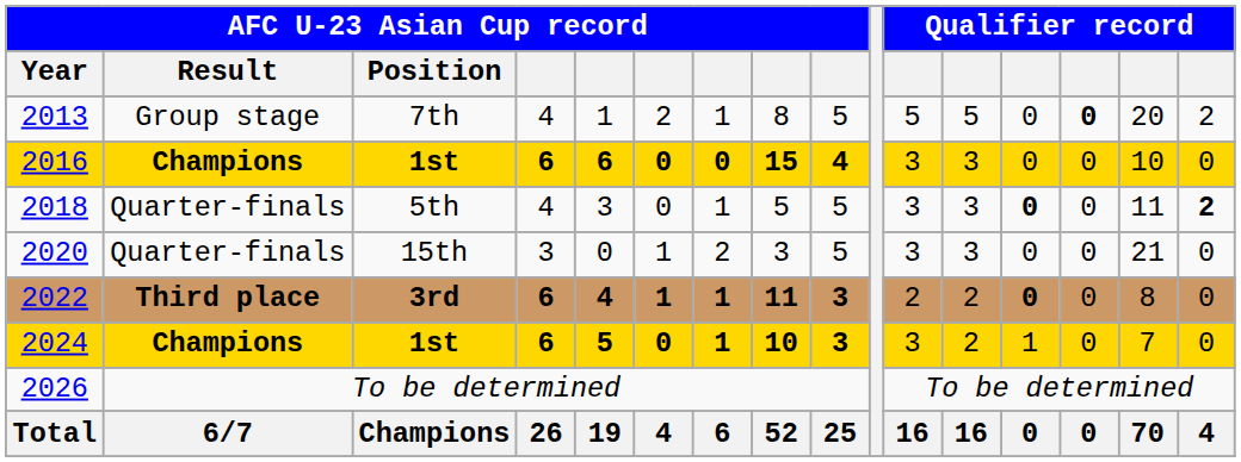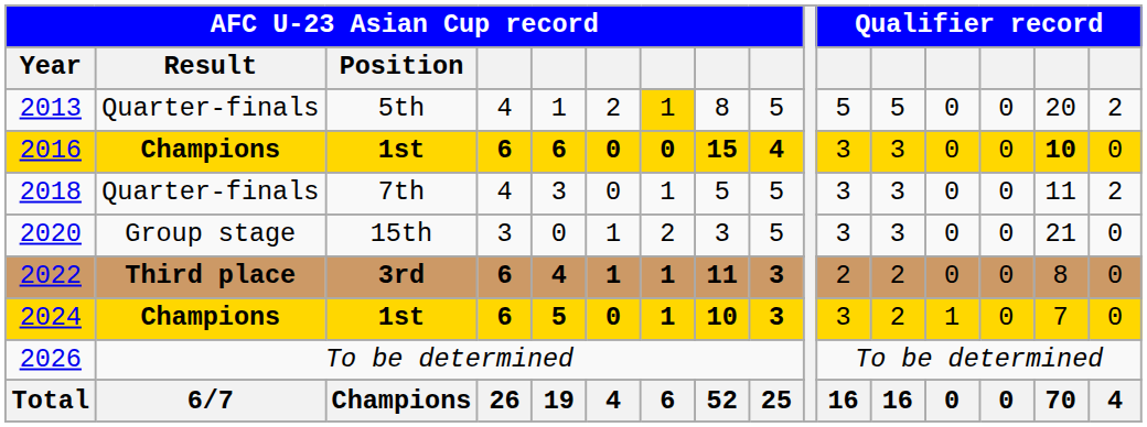 <table class="wikitable" style="text-align: center;font-size:95%;">
 <tr>
 <th colspan="9"style=background:blue;color:white>AFC U-23 Asian Cup record</th>
 <th rowspan="26"></th>
 <th colspan="6"style=background:blue;color:white>Qualifier record</th>
 </tr>
 <tr>
 <th>Year</th>
 <th>Result</th>
 <th>Position</th>
 <th width=20></th>
 <th width=20></th>
 <th width=20></th>
 <th width=20></th>
 <th width=20></th>
 <th width=20></th>
 <th width=20></th>
 <th width=20></th>
 <th width=20></th>
 <th width=20></th>
 <th width=20></th>
 <th width=20></th>
 </tr>
 <tr>
 <td> <a href='#'>2013</a></td>
-<td>Group stage</td>
-<td>7th</td>
+<td>Quarter-finals</td>
+<td>5th</td>
 <td>4</td>
 <td>1</td>
 <td>2</td>
-<td>1</td>
+<td style="background: gold;">1</td>
 <td>8</td>
 <td>5</td>
 <td>5</td>
 <td>5</td>
 <td>0</td>
-<td><strong>0</strong></td>
+<td>0</td>
 <td>20</td>
 <td>2</td>
 </tr>
 <tr bgcolor=gold>
 <td> <a href='#'>2016</a></td>
 <td><strong>Champions</strong></td>
 <td><strong>1st</strong></td>
 <td><strong>6</strong></td>
 <td><strong>6</strong></td>
 <td><strong>0</strong></td>
 <td><strong>0</strong></td>
 <td><strong>15</strong></td>
 <td><strong>4</strong></td>
 <td>3</td>
 <td>3</td>
 <td>0</td>
 <td>0</td>
-<td>10</td>
+<td><strong>10</strong></td>
 <td>0</td>
 </tr>
 <tr>
 <td> <a href='#'>2018</a></td>
 <td>Quarter-finals</td>
-<td>5th</td>
+<td>7th</td>
 <td>4</td>
 <td>3</td>
 <td>0</td>
 <td>1</td>
 <td>5</td>
 <td>5</td>
 <td>3</td>
 <td>3</td>
-<td><strong>0</strong></td>
+<td>0</td>
 <td>0</td>
 <td>11</td>
-<td><strong>2</strong></td>
+<td>2</td>
 </tr>
 <tr>
 <td> <a href='#'>2020</a></td>
-<td>Quarter-finals</td>
+<td>Group stage</td>
 <td>15th</td>
 <td>3</td>
 <td>0</td>
 <td>1</td>
 <td>2</td>
 <td>3</td>
 <td>5</td>
 <td>3</td>
 <td>3</td>
 <td>0</td>
 <td>0</td>
 <td>21</td>
 <td>0</td>
 </tr>
 <tr bgcolor=#cc9966>
 <td> <a href='#'>2022</a></td>
 <td><strong>Third place</strong></td>
 <td><strong>3rd</strong></td>
 <td><strong>6</strong></td>
 <td><strong>4</strong></td>
 <td><strong>1</strong></td>
 <td><strong>1</strong></td>
 <td><strong>11</strong></td>
 <td><strong>3</strong></td>
 <td>2</td>
 <td>2</td>
-<td><strong>0</strong></td>
+<td>0</td>
 <td>0</td>
 <td>8</td>
 <td>0</td>
 </tr>
 <tr bgcolor=gold>
 <td> <a href='#'>2024</a></td>
 <td><strong>Champions</strong></td>
 <td><strong>1st</strong></td>
 <td><strong>6</strong></td>
 <td><strong>5</strong></td>
 <td><strong>0</strong></td>
 <td><strong>1</strong></td>
 <td><strong>10</strong></td>
 <td><strong>3</strong></td>
 <td>3</td>
 <td>2</td>
 <td>1</td>
 <td>0</td>
 <td>7</td>
 <td>0</td>
 </tr>
 <tr>
 <td> <a href='#'>2026</a></td>
 <td colspan="8"><em>To be determined</em></td>
 <td colspan="6"><em>To be determined</em></td>
 </tr>
 <tr>
 <th>Total</th>
 <th>6/7</th>
 <th>Champions</th>
 <th>26</th>
 <th>19</th>
 <th>4</th>
 <th>6</th>
 <th>52</th>
 <th>25</th>
 <th>16</th>
 <th>16</th>
 <th>0</th>
 <th>0</th>
 <th>70</th>
 <th>4</th>
 </tr>
 </table>
